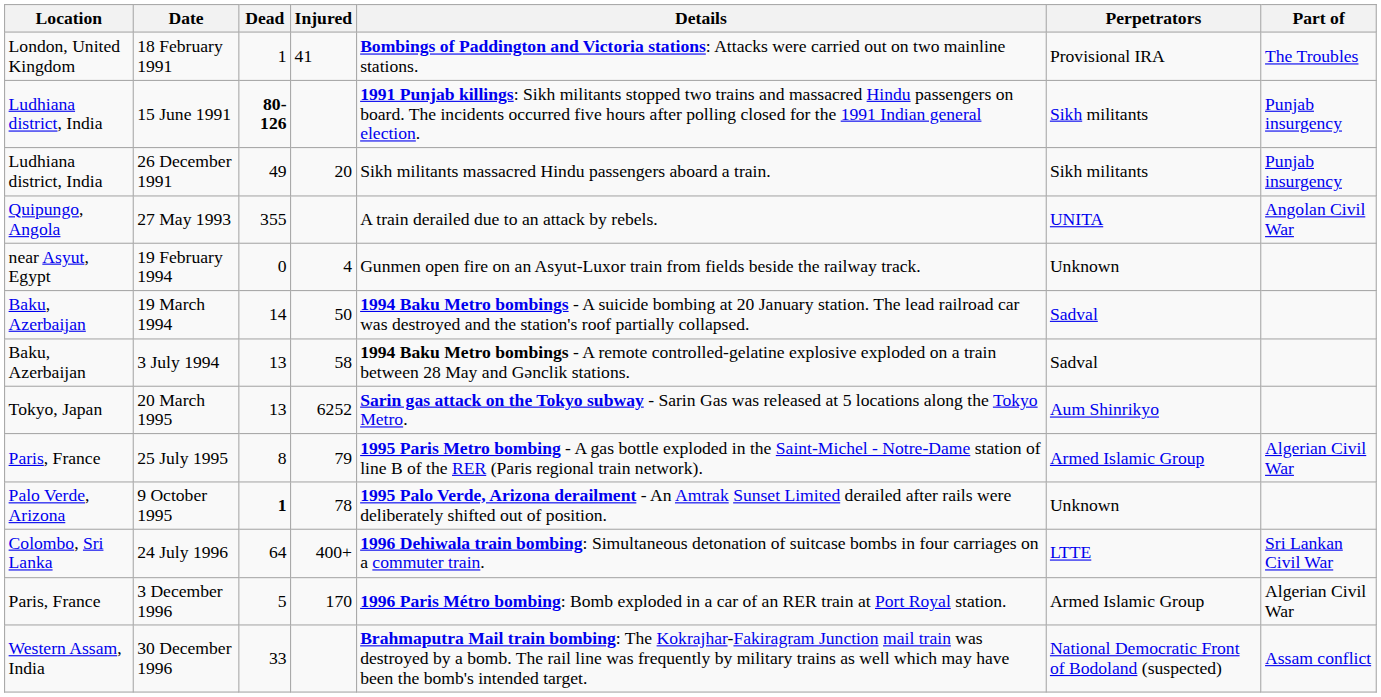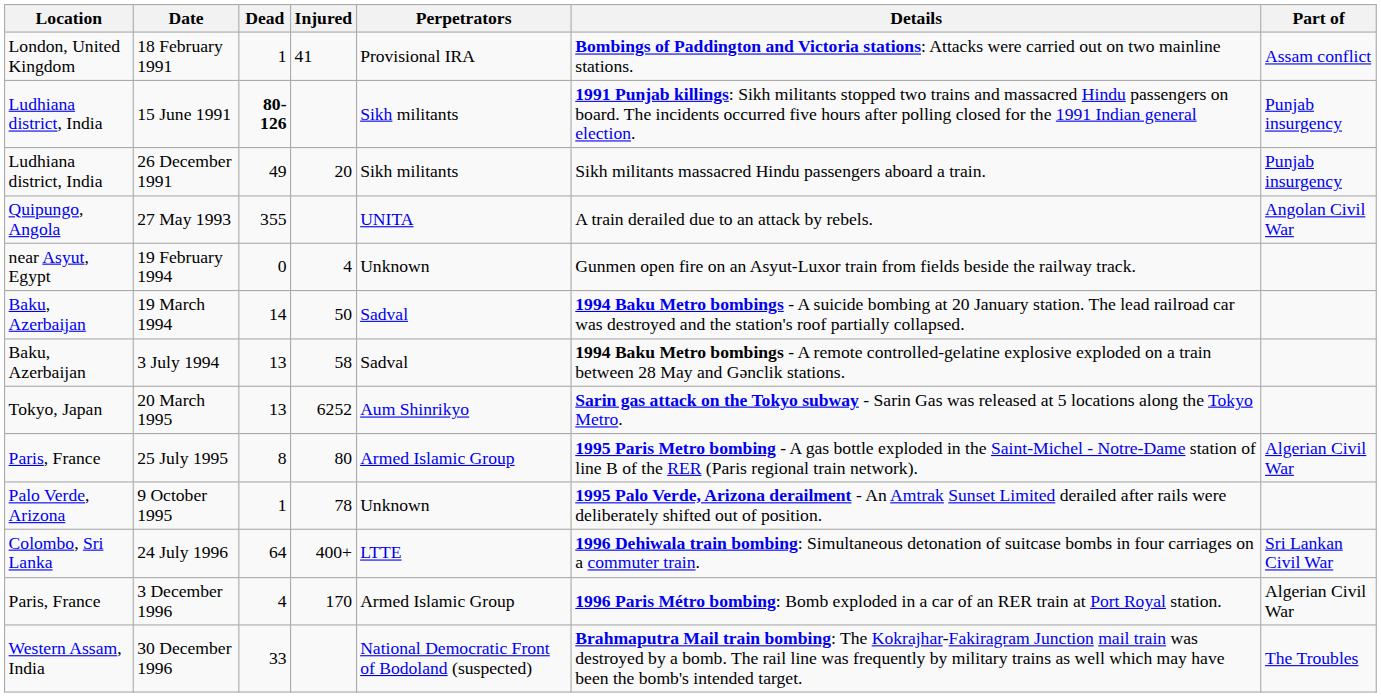 <table class="wikitable sortable">
 <tr>
 <th>Location</th>
 <th>Date</th>
 <th>Dead</th>
 <th>Injured</th>
+<th>Perpetrators</th>
 <th>Details</th>
-<th>Perpetrators</th>
 <th>Part of</th>
 </tr>
 <tr>
 <td> London, United Kingdom</td>
 <td>18 February 1991</td>
 <td align="right">1</td>
 <td>41</td>
+<td>Provisional IRA</td>
 <td><strong><a href='#'>Bombings of Paddington and Victoria stations</a></strong>: Attacks were carried out on two mainline stations.</td>
-<td>Provisional IRA</td>
-<td><a href='#'>The Troubles</a></td>
+<td><a href='#'>Assam conflict</a></td>
 </tr>
 <tr>
 <td> <a href='#'>Ludhiana district</a>, India</td>
 <td>15 June 1991</td>
 <td align="right"><strong>80-126</strong></td>
 <td></td>
+<td><a href='#'>Sikh</a> militants</td>
 <td><strong><a href='#'>1991 Punjab killings</a></strong>: Sikh militants stopped two trains and massacred <a href='#'>Hindu</a> passengers on board. The incidents occurred five hours after polling closed for the <a href='#'>1991 Indian general election</a>.</td>
-<td><a href='#'>Sikh</a> militants</td>
 <td><a href='#'>Punjab insurgency</a></td>
 </tr>
 <tr>
 <td> Ludhiana district, India</td>
 <td>26 December 1991</td>
 <td align="right">49</td>
 <td align="right">20</td>
+<td>Sikh militants</td>
 <td>Sikh militants massacred Hindu passengers aboard a train.</td>
-<td>Sikh militants</td>
 <td><a href='#'>Punjab insurgency</a></td>
 </tr>
 <tr>
 <td> <a href='#'>Quipungo</a>, <a href='#'>Angola</a></td>
 <td>27 May 1993</td>
 <td align="right">355</td>
 <td align="right"></td>
+<td><a href='#'>UNITA</a></td>
 <td>A train derailed due to an attack by rebels.</td>
-<td><a href='#'>UNITA</a></td>
 <td><a href='#'>Angolan Civil War</a></td>
 </tr>
 <tr>
 <td> near <a href='#'>Asyut</a>, Egypt</td>
 <td>19 February 1994</td>
 <td align="right">0</td>
 <td align="right">4</td>
+<td>Unknown</td>
 <td>Gunmen open fire on an Asyut-Luxor train from fields beside the railway track.</td>
-<td>Unknown</td>
 <td></td>
 </tr>
 <tr>
 <td> <a href='#'>Baku</a>, <a href='#'>Azerbaijan</a></td>
 <td>19 March 1994</td>
 <td align="right">14</td>
 <td align="right">50</td>
+<td><a href='#'>Sadval</a></td>
 <td><strong><a href='#'>1994 Baku Metro bombings</a></strong> - A suicide bombing at 20 January station. The lead railroad car was destroyed and the station's roof partially collapsed.</td>
-<td><a href='#'>Sadval</a></td>
 <td></td>
 </tr>
 <tr>
 <td> Baku, Azerbaijan</td>
 <td>3 July 1994</td>
 <td align="right">13</td>
 <td align="right">58</td>
+<td>Sadval</td>
 <td><strong>1994 Baku Metro bombings</strong> - A remote controlled-gelatine explosive exploded on a train between 28 May and Gənclik stations.</td>
-<td>Sadval</td>
 <td></td>
 </tr>
 <tr>
 <td> Tokyo, Japan</td>
 <td>20 March 1995</td>
 <td align="right">13</td>
 <td align="right">6252</td>
+<td><a href='#'>Aum Shinrikyo</a></td>
 <td><strong><a href='#'>Sarin gas attack on the Tokyo subway</a></strong> - Sarin Gas was released at 5 locations along the <a href='#'>Tokyo Metro</a>.</td>
-<td><a href='#'>Aum Shinrikyo</a></td>
 <td></td>
 </tr>
 <tr>
 <td> <a href='#'>Paris</a>, France</td>
 <td>25 July 1995</td>
 <td align="right">8</td>
-<td align="right">79</td>
+<td align="right">80</td>
+<td><a href='#'>Armed Islamic Group</a></td>
 <td><strong><a href='#'>1995 Paris Metro bombing</a></strong> - A gas bottle exploded in the <a href='#'>Saint-Michel - Notre-Dame</a> station of line B of the <a href='#'>RER</a> (Paris regional train network).</td>
-<td><a href='#'>Armed Islamic Group</a></td>
 <td><a href='#'>Algerian Civil War</a></td>
 </tr>
 <tr>
 <td> <a href='#'>Palo Verde</a>, <a href='#'>Arizona</a></td>
 <td>9 October 1995</td>
-<td align="right"><strong>1</strong></td>
+<td align="right">1</td>
 <td align="right">78</td>
+<td>Unknown</td>
 <td><strong><a href='#'>1995 Palo Verde, Arizona derailment</a></strong> - An <a href='#'>Amtrak</a> <a href='#'>Sunset Limited</a> derailed after rails were deliberately shifted out of position.</td>
-<td>Unknown</td>
 <td></td>
 </tr>
 <tr>
 <td> <a href='#'>Colombo</a>, <a href='#'>Sri Lanka</a></td>
 <td>24 July 1996</td>
 <td align="right">64</td>
 <td align="right">400+</td>
+<td><a href='#'>LTTE</a></td>
 <td><strong><a href='#'>1996 Dehiwala train bombing</a></strong>: Simultaneous detonation of suitcase bombs in four carriages on a <a href='#'>commuter train</a>.</td>
-<td><a href='#'>LTTE</a></td>
 <td><a href='#'>Sri Lankan Civil War</a></td>
 </tr>
 <tr>
 <td> Paris, France</td>
 <td>3 December 1996</td>
-<td align="right">5</td>
+<td align="right">4</td>
 <td align="right">170</td>
+<td>Armed Islamic Group</td>
 <td><strong><a href='#'>1996 Paris Métro bombing</a></strong>: Bomb exploded in a car of an RER train at <a href='#'>Port Royal</a> station.</td>
-<td>Armed Islamic Group</td>
 <td>Algerian Civil War</td>
 </tr>
 <tr>
 <td> <a href='#'>Western Assam</a>, India</td>
 <td>30 December 1996</td>
 <td align="right">33</td>
 <td align="right"></td>
+<td><a href='#'>National Democratic Front of Bodoland</a> (suspected)</td>
 <td><strong><a href='#'>Brahmaputra Mail train bombing</a></strong>: The <a href='#'>Kokrajhar</a>-<a href='#'>Fakiragram Junction</a> <a href='#'>mail train</a> was destroyed by a bomb. The rail line was frequently by military trains as well which may have been the bomb's intended target.</td>
-<td><a href='#'>National Democratic Front of Bodoland</a> (suspected)</td>
-<td><a href='#'>Assam conflict</a></td>
+<td><a href='#'>The Troubles</a></td>
 </tr>
 </table>
